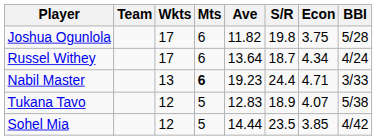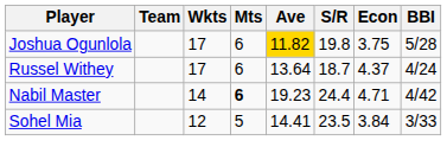 <table class="wikitable">
 <tr>
 <th>Player</th>
 <th>Team</th>
 <th>Wkts</th>
 <th>Mts</th>
 <th>Ave</th>
 <th>S/R</th>
 <th>Econ</th>
 <th>BBI</th>
 </tr>
 <tr>
 <td><a href='#'>Joshua Ogunlola</a></td>
 <td></td>
 <td>17</td>
 <td>6</td>
-<td>11.82</td>
+<td style="background: gold;">11.82</td>
 <td>19.8</td>
 <td>3.75</td>
 <td>5/28</td>
 </tr>
 <tr>
 <td><a href='#'>Russel Withey</a></td>
 <td></td>
 <td>17</td>
 <td>6</td>
 <td>13.64</td>
 <td>18.7</td>
-<td>4.34</td>
+<td>4.37</td>
 <td>4/24</td>
 </tr>
 <tr>
 <td><a href='#'>Nabil Master</a></td>
 <td></td>
-<td>13</td>
+<td>14</td>
 <td><strong>6</strong></td>
 <td>19.23</td>
 <td>24.4</td>
 <td>4.71</td>
-<td>3/33</td>
-</tr>
-<tr>
-<td><a href='#'>Tukana Tavo</a></td>
-<td></td>
-<td>12</td>
-<td>5</td>
-<td>12.83</td>
-<td>18.9</td>
-<td>4.07</td>
-<td>5/38</td>
+<td>4/42</td>
 </tr>
 <tr>
 <td><a href='#'>Sohel Mia</a></td>
 <td></td>
 <td>12</td>
 <td>5</td>
-<td>14.44</td>
+<td>14.41</td>
 <td>23.5</td>
-<td>3.85</td>
-<td>4/42</td>
+<td>3.84</td>
+<td>3/33</td>
 </tr>
 </table>
